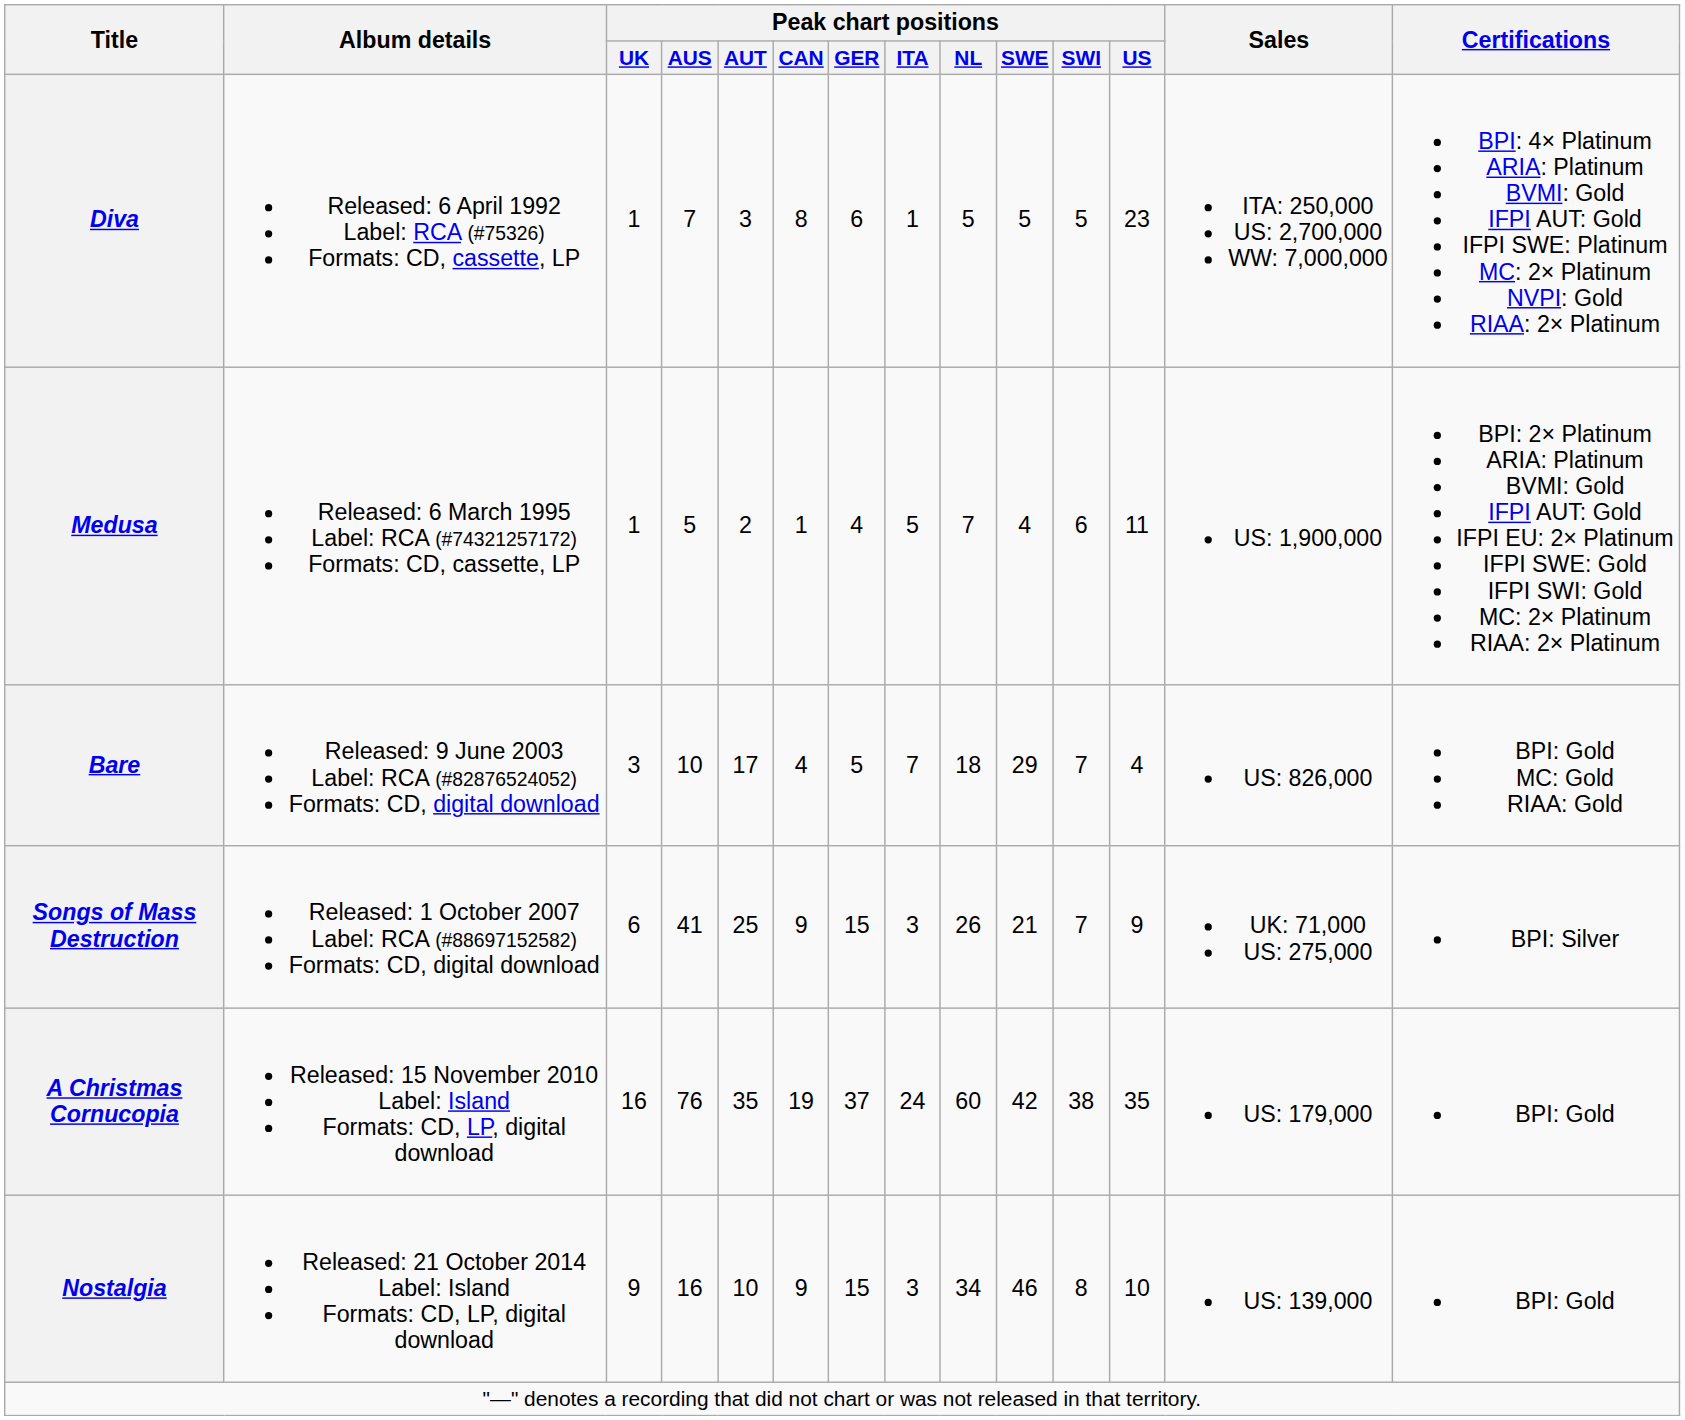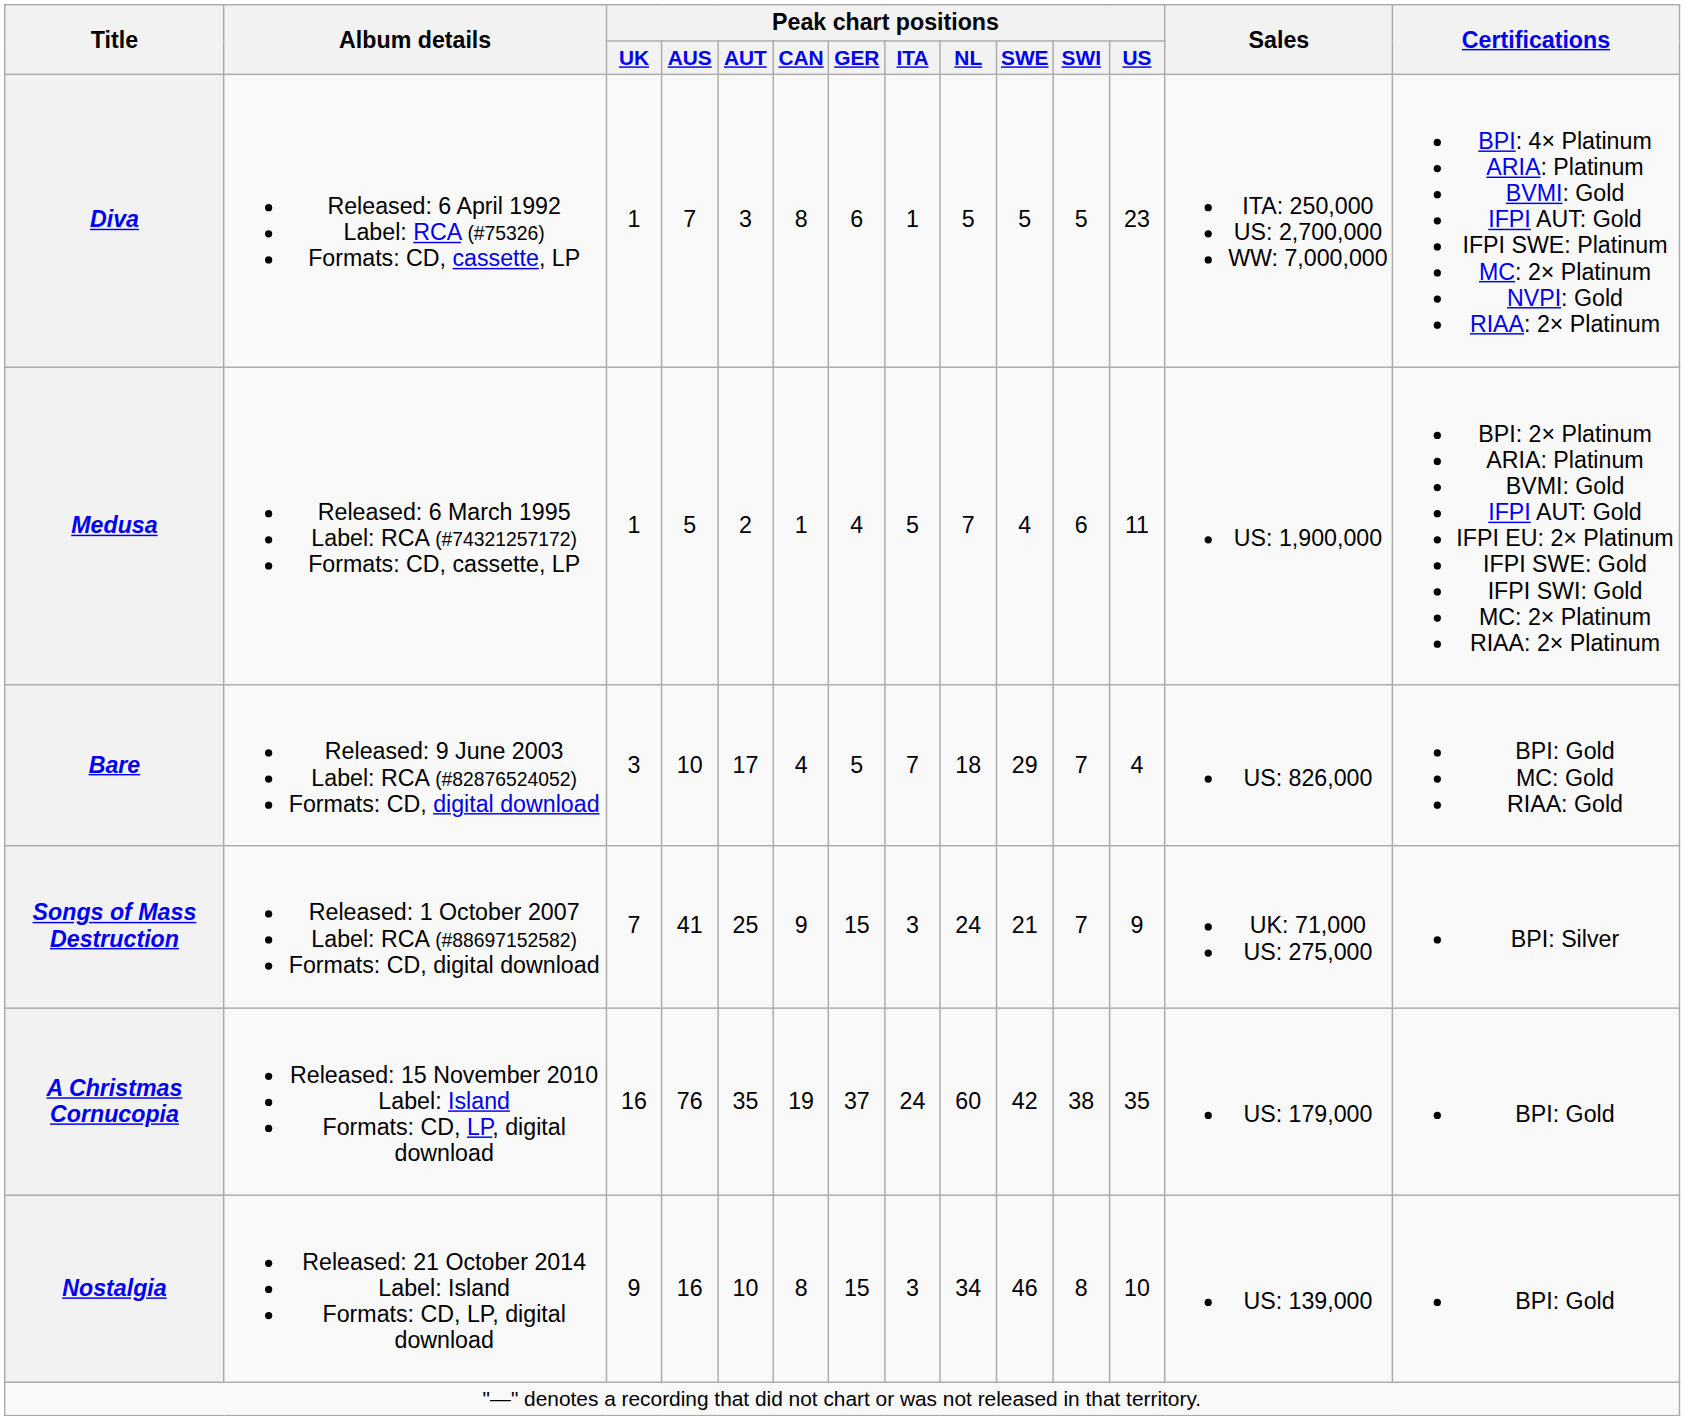 <table class="wikitable plainrowheaders" style="text-align:center;" border="1">
 <tr>
 <th scope="col" rowspan="2" style="width:9em;">Title</th>
 <th scope="col" rowspan="2" style="width:16em;">Album details</th>
 <th scope="col" colspan="10">Peak chart positions</th>
 <th rowspan="2">Sales</th>
 <th rowspan="2"><a href='#'>Certifications</a></th>
 </tr>
 <tr>
 <th scope="col" style="width:2.2em;font-size:90%;"><a href='#'>UK</a><br></th>
 <th scope="col" style="width:2.2em;font-size:90%;"><a href='#'>AUS</a><br></th>
 <th scope="col" style="width:2.2em;font-size:90%;"><a href='#'>AUT</a><br></th>
 <th scope="col" style="width:2.2em;font-size:90%;"><a href='#'>CAN</a><br></th>
 <th scope="col" style="width:2.2em;font-size:90%;"><a href='#'>GER</a><br></th>
 <th scope="col" style="width:2.2em;font-size:90%;"><a href='#'>ITA</a><br></th>
 <th scope="col" style="width:2.2em;font-size:90%;"><a href='#'>NL</a><br></th>
 <th scope="col" style="width:2.2em;font-size:90%;"><a href='#'>SWE</a><br></th>
 <th scope="col" style="width:2.2em;font-size:90%;"><a href='#'>SWI</a><br></th>
 <th scope="col" style="width:2.2em;font-size:90%;"><a href='#'>US</a><br></th>
 </tr>
 <tr>
 <th scope="row"><em><a href='#'>Diva</a></em></th>
 <td><br><ul><li>Released: 6 April 1992</li><li>Label: <a href='#'>RCA</a> <small>(#75326)</small></li><li>Formats: CD, <a href='#'>cassette</a>, LP</li></ul></td>
 <td>1</td>
 <td>7</td>
 <td>3</td>
 <td>8</td>
 <td>6</td>
 <td>1</td>
 <td>5</td>
 <td>5</td>
 <td>5</td>
 <td>23</td>
 <td><br><ul><li>ITA: 250,000</li><li>US: 2,700,000</li><li>WW: 7,000,000</li></ul></td>
 <td><br><ul><li><a href='#'>BPI</a>: 4× Platinum</li><li><a href='#'>ARIA</a>: Platinum</li><li><a href='#'>BVMI</a>: Gold</li><li><a href='#'>IFPI</a> AUT: Gold</li><li>IFPI SWE: Platinum</li><li><a href='#'>MC</a>: 2× Platinum</li><li><a href='#'>NVPI</a>: Gold</li><li><a href='#'>RIAA</a>: 2× Platinum</li></ul></td>
 </tr>
 <tr>
 <th scope="row"><em><a href='#'>Medusa</a></em></th>
 <td><br><ul><li>Released: 6 March 1995</li><li>Label: RCA <small>(#74321257172)</small></li><li>Formats: CD, cassette, LP</li></ul></td>
 <td>1</td>
 <td>5</td>
 <td>2</td>
 <td>1</td>
 <td>4</td>
 <td>5</td>
 <td>7</td>
 <td>4</td>
 <td>6</td>
 <td>11</td>
 <td><br><ul><li>US: 1,900,000</li></ul></td>
 <td><br><ul><li>BPI: 2× Platinum</li><li>ARIA: Platinum</li><li>BVMI: Gold</li><li><a href='#'>IFPI</a> AUT: Gold</li><li>IFPI EU: 2× Platinum</li><li>IFPI SWE: Gold</li><li>IFPI SWI: Gold</li><li>MC: 2× Platinum</li><li>RIAA: 2× Platinum</li></ul></td>
 </tr>
 <tr>
 <th scope="row"><em><a href='#'>Bare</a></em></th>
 <td><br><ul><li>Released: 9 June 2003</li><li>Label: RCA <small>(#82876524052)</small></li><li>Formats: CD, <a href='#'>digital download</a></li></ul></td>
 <td>3</td>
 <td>10</td>
 <td>17</td>
 <td>4</td>
 <td>5</td>
 <td>7</td>
 <td>18</td>
 <td>29</td>
 <td>7</td>
 <td>4</td>
 <td><br><ul><li>US: 826,000</li></ul></td>
 <td><br><ul><li>BPI: Gold</li><li>MC: Gold</li><li>RIAA: Gold</li></ul></td>
 </tr>
 <tr>
 <th scope="row"><em><a href='#'>Songs of Mass Destruction</a></em></th>
 <td><br><ul><li>Released: 1 October 2007</li><li>Label: RCA <small>(#88697152582)</small></li><li>Formats: CD, digital download</li></ul></td>
-<td>6</td>
+<td>7</td>
 <td>41</td>
 <td>25</td>
 <td>9</td>
 <td>15</td>
 <td>3</td>
-<td>26</td>
+<td>24</td>
 <td>21</td>
 <td>7</td>
 <td>9</td>
 <td><br><ul><li>UK: 71,000</li><li>US: 275,000</li></ul></td>
 <td><br><ul><li>BPI: Silver</li></ul></td>
 </tr>
 <tr>
 <th scope="row"><em><a href='#'>A Christmas Cornucopia</a></em></th>
 <td><br><ul><li>Released: 15 November 2010</li><li>Label: <a href='#'>Island</a></li><li>Formats: CD, <a href='#'>LP</a>, digital download</li></ul></td>
 <td>16</td>
 <td>76</td>
 <td>35</td>
 <td>19</td>
 <td>37</td>
 <td>24</td>
 <td>60</td>
 <td>42</td>
 <td>38</td>
 <td>35</td>
 <td><br><ul><li>US: 179,000</li></ul></td>
 <td><br><ul><li>BPI: Gold</li></ul></td>
 </tr>
 <tr>
 <th scope="row"><em><a href='#'>Nostalgia</a></em></th>
 <td><br><ul><li>Released: 21 October 2014</li><li>Label: Island</li><li>Formats: CD, LP, digital download</li></ul></td>
 <td>9</td>
 <td>16</td>
 <td>10</td>
-<td>9</td>
+<td>8</td>
 <td>15</td>
 <td>3</td>
 <td>34</td>
 <td>46</td>
 <td>8</td>
 <td>10</td>
 <td><br><ul><li>US: 139,000</li></ul></td>
 <td><br><ul><li>BPI: Gold</li></ul></td>
 </tr>
 <tr>
 <td colspan="14" style="font-size:90%">"—" denotes a recording that did not chart or was not released in that territory.</td>
 </tr>
 </table>
